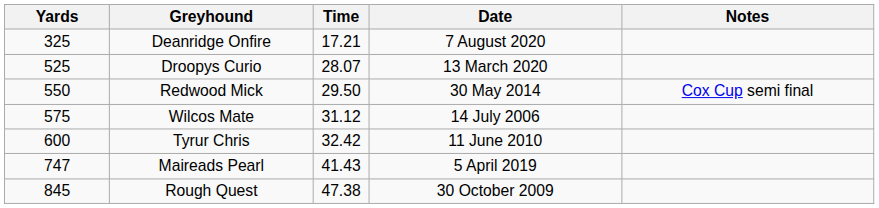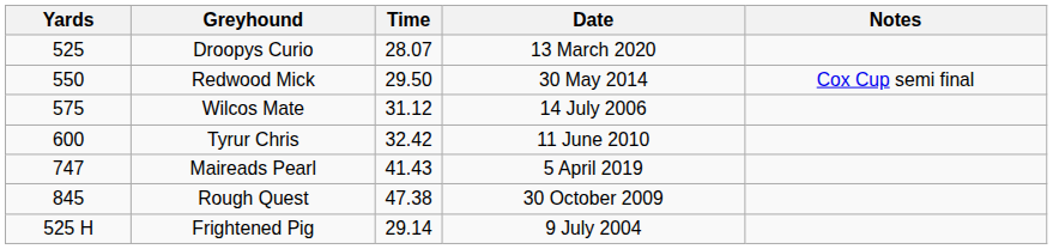 <table class="wikitable" style="font-size: 100%">
 <tr>
 <th width=100>Yards</th>
 <th width=200>Greyhound</th>
 <th width=50>Time</th>
 <th width=250>Date</th>
 <th width=250>Notes</th>
-</tr>
-<tr align=center>
-<td>325</td>
-<td>Deanridge Onfire</td>
-<td>17.21</td>
-<td>7 August 2020</td>
-<td></td>
 </tr>
 <tr align=center>
 <td>525</td>
 <td>Droopys Curio</td>
 <td>28.07</td>
 <td>13 March 2020</td>
 <td></td>
 </tr>
 <tr align=center>
 <td>550</td>
 <td>Redwood Mick</td>
 <td>29.50</td>
 <td>30 May 2014</td>
 <td><a href='#'>Cox Cup</a> semi final</td>
 </tr>
 <tr align=center>
 <td>575</td>
 <td>Wilcos Mate</td>
 <td>31.12</td>
 <td>14 July 2006</td>
 <td></td>
 </tr>
 <tr align=center>
 <td>600</td>
 <td>Tyrur Chris</td>
 <td>32.42</td>
 <td>11 June 2010</td>
 <td></td>
 </tr>
 <tr align=center>
 <td>747</td>
 <td>Maireads Pearl</td>
 <td>41.43</td>
 <td>5 April 2019</td>
 <td></td>
 </tr>
 <tr align=center>
 <td>845</td>
 <td>Rough Quest</td>
 <td>47.38</td>
 <td>30 October 2009</td>
 <td></td>
 </tr>
+<tr align=center>
+<td>525 H</td>
+<td>Frightened Pig</td>
+<td>29.14</td>
+<td>9 July 2004</td>
+<td></td>
+</tr>
 </table>
